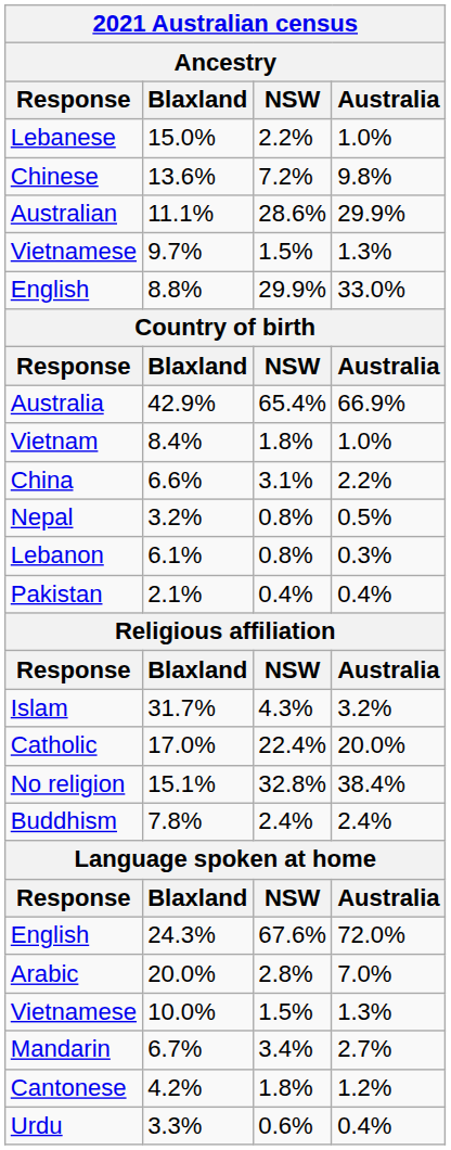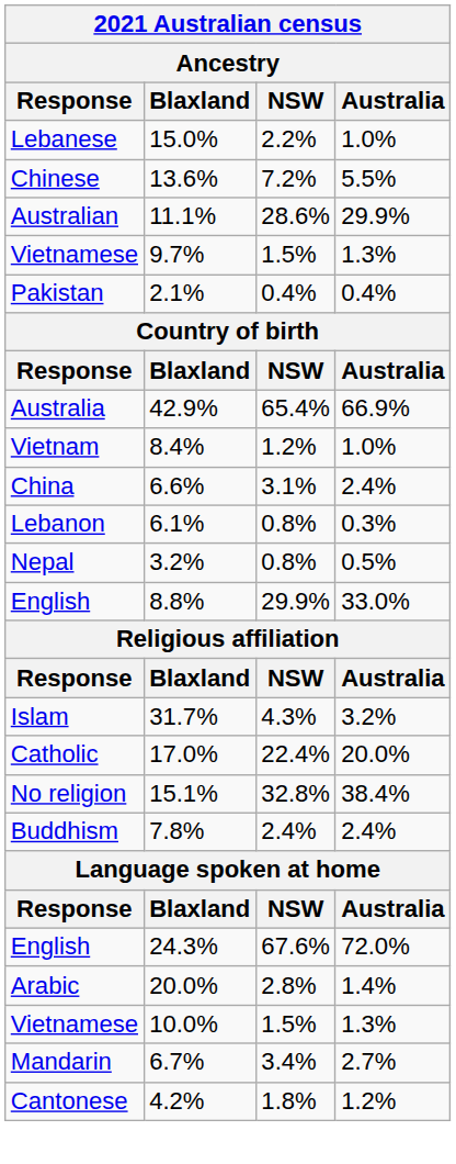 <table class="wikitable">
 <tr>
 <th colspan="4"><a href='#'>2021 Australian census</a></th>
 </tr>
 <tr>
 <th colspan="4">Ancestry</th>
 </tr>
 <tr>
 <th>Response</th>
 <th>Blaxland</th>
 <th>NSW</th>
 <th>Australia</th>
 </tr>
 <tr>
 <td><a href='#'>Lebanese</a></td>
 <td>15.0%</td>
 <td>2.2%</td>
 <td>1.0%</td>
 </tr>
 <tr>
 <td><a href='#'>Chinese</a></td>
 <td>13.6%</td>
 <td>7.2%</td>
-<td>9.8%</td>
+<td>5.5%</td>
 </tr>
 <tr>
 <td><a href='#'>Australian</a></td>
 <td>11.1%</td>
 <td>28.6%</td>
 <td>29.9%</td>
 </tr>
 <tr>
 <td><a href='#'>Vietnamese</a></td>
 <td>9.7%</td>
 <td>1.5%</td>
 <td>1.3%</td>
 </tr>
 <tr>
-<td><a href='#'>English</a></td>
-<td>8.8%</td>
-<td>29.9%</td>
-<td>33.0%</td>
+<td><a href='#'>Pakistan</a></td>
+<td>2.1%</td>
+<td>0.4%</td>
+<td>0.4%</td>
 </tr>
 <tr>
 <th colspan="4">Country of birth</th>
 </tr>
 <tr>
 <th>Response</th>
 <th>Blaxland</th>
 <th>NSW</th>
 <th>Australia</th>
 </tr>
 <tr>
 <td><a href='#'>Australia</a></td>
 <td>42.9%</td>
 <td>65.4%</td>
 <td>66.9%</td>
 </tr>
 <tr>
 <td><a href='#'>Vietnam</a></td>
 <td>8.4%</td>
-<td>1.8%</td>
+<td>1.2%</td>
 <td>1.0%</td>
 </tr>
 <tr>
 <td><a href='#'>China</a></td>
 <td>6.6%</td>
 <td>3.1%</td>
-<td>2.2%</td>
+<td>2.4%</td>
+</tr>
+<tr>
+<td><a href='#'>Lebanon</a></td>
+<td>6.1%</td>
+<td>0.8%</td>
+<td>0.3%</td>
 </tr>
 <tr>
 <td><a href='#'>Nepal</a></td>
 <td>3.2%</td>
 <td>0.8%</td>
 <td>0.5%</td>
 </tr>
 <tr>
-<td><a href='#'>Lebanon</a></td>
-<td>6.1%</td>
-<td>0.8%</td>
-<td>0.3%</td>
-</tr>
-<tr>
-<td><a href='#'>Pakistan</a></td>
-<td>2.1%</td>
-<td>0.4%</td>
-<td>0.4%</td>
+<td><a href='#'>English</a></td>
+<td>8.8%</td>
+<td>29.9%</td>
+<td>33.0%</td>
 </tr>
 <tr>
 <th colspan="4">Religious affiliation</th>
 </tr>
 <tr>
 <th>Response</th>
 <th>Blaxland</th>
 <th>NSW</th>
 <th>Australia</th>
 </tr>
 <tr>
 <td><a href='#'>Islam</a></td>
 <td>31.7%</td>
 <td>4.3%</td>
 <td>3.2%</td>
 </tr>
 <tr>
 <td><a href='#'>Catholic</a></td>
 <td>17.0%</td>
 <td>22.4%</td>
 <td>20.0%</td>
 </tr>
 <tr>
 <td><a href='#'>No religion</a></td>
 <td>15.1%</td>
 <td>32.8%</td>
 <td>38.4%</td>
 </tr>
 <tr>
 <td><a href='#'>Buddhism</a></td>
 <td>7.8%</td>
 <td>2.4%</td>
 <td>2.4%</td>
 </tr>
 <tr>
 <th colspan="4">Language spoken at home</th>
 </tr>
 <tr>
 <th>Response</th>
 <th>Blaxland</th>
 <th>NSW</th>
 <th>Australia</th>
 </tr>
 <tr>
 <td><a href='#'>English</a></td>
 <td>24.3%</td>
 <td>67.6%</td>
 <td>72.0%</td>
 </tr>
 <tr>
 <td><a href='#'>Arabic</a></td>
 <td>20.0%</td>
 <td>2.8%</td>
-<td>7.0%</td>
+<td>1.4%</td>
 </tr>
 <tr>
 <td><a href='#'>Vietnamese</a></td>
 <td>10.0%</td>
 <td>1.5%</td>
 <td>1.3%</td>
 </tr>
 <tr>
 <td><a href='#'>Mandarin</a></td>
 <td>6.7%</td>
 <td>3.4%</td>
 <td>2.7%</td>
 </tr>
 <tr>
 <td><a href='#'>Cantonese</a></td>
 <td>4.2%</td>
 <td>1.8%</td>
 <td>1.2%</td>
 </tr>
-<tr>
-<td><a href='#'>Urdu</a></td>
-<td>3.3%</td>
-<td>0.6%</td>
-<td>0.4%</td>
-</tr>
 </table>
